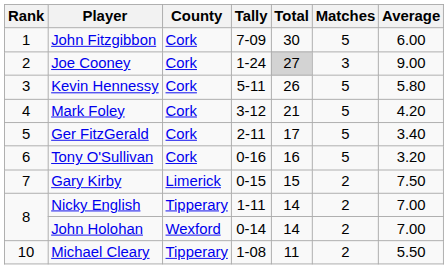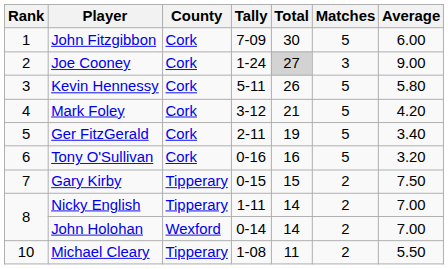 <table class="wikitable">
 <tr>
 <th>Rank</th>
 <th>Player</th>
 <th>County</th>
 <th>Tally</th>
 <th>Total</th>
 <th>Matches</th>
 <th>Average</th>
 </tr>
 <tr>
 <td rowspan=1 align=center>1</td>
 <td><a href='#'>John Fitzgibbon</a></td>
 <td><a href='#'>Cork</a></td>
 <td align=center>7-09</td>
 <td align=center>30</td>
 <td align=center>5</td>
 <td align=center>6.00</td>
 </tr>
 <tr>
 <td rowspan=1 align=center>2</td>
 <td><a href='#'>Joe Cooney</a></td>
 <td><a href='#'>Cork</a></td>
 <td align=center>1-24</td>
 <td align=center style="background: lightgrey;">27</td>
 <td align=center>3</td>
 <td align=center>9.00</td>
 </tr>
 <tr>
 <td rowspan=1 align=center>3</td>
 <td><a href='#'>Kevin Hennessy</a></td>
 <td><a href='#'>Cork</a></td>
 <td align=center>5-11</td>
 <td align=center>26</td>
 <td align=center>5</td>
 <td align=center>5.80</td>
 </tr>
 <tr>
 <td rowspan=1 align=center>4</td>
 <td><a href='#'>Mark Foley</a></td>
 <td><a href='#'>Cork</a></td>
 <td align=center>3-12</td>
 <td align=center>21</td>
 <td align=center>5</td>
 <td align=center>4.20</td>
 </tr>
 <tr>
 <td rowspan=1 align=center>5</td>
 <td><a href='#'>Ger FitzGerald</a></td>
 <td><a href='#'>Cork</a></td>
 <td align=center>2-11</td>
-<td align=center>17</td>
+<td align=center>19</td>
 <td align=center>5</td>
 <td align=center>3.40</td>
 </tr>
 <tr>
 <td rowspan=1 align=center>6</td>
 <td><a href='#'>Tony O'Sullivan</a></td>
 <td><a href='#'>Cork</a></td>
 <td align=center>0-16</td>
 <td align=center>16</td>
 <td align=center>5</td>
 <td align=center>3.20</td>
 </tr>
 <tr>
 <td rowspan=1 align=center>7</td>
 <td><a href='#'>Gary Kirby</a></td>
-<td><a href='#'>Limerick</a></td>
+<td><a href='#'>Tipperary</a></td>
 <td align=center>0-15</td>
 <td align=center>15</td>
 <td align=center>2</td>
 <td align=center>7.50</td>
 </tr>
 <tr>
 <td rowspan=2 align=center>8</td>
 <td><a href='#'>Nicky English</a></td>
 <td><a href='#'>Tipperary</a></td>
 <td align=center>1-11</td>
 <td align=center>14</td>
 <td align=center>2</td>
 <td align=center>7.00</td>
 </tr>
 <tr>
 <td><a href='#'>John Holohan</a></td>
 <td><a href='#'>Wexford</a></td>
 <td align=center>0-14</td>
 <td align=center>14</td>
 <td align=center>2</td>
 <td align=center>7.00</td>
 </tr>
 <tr>
 <td rowspan=1 align=center>10</td>
 <td><a href='#'>Michael Cleary</a></td>
 <td><a href='#'>Tipperary</a></td>
 <td align=center>1-08</td>
 <td align=center>11</td>
 <td align=center>2</td>
 <td align=center>5.50</td>
 </tr>
 </table>
